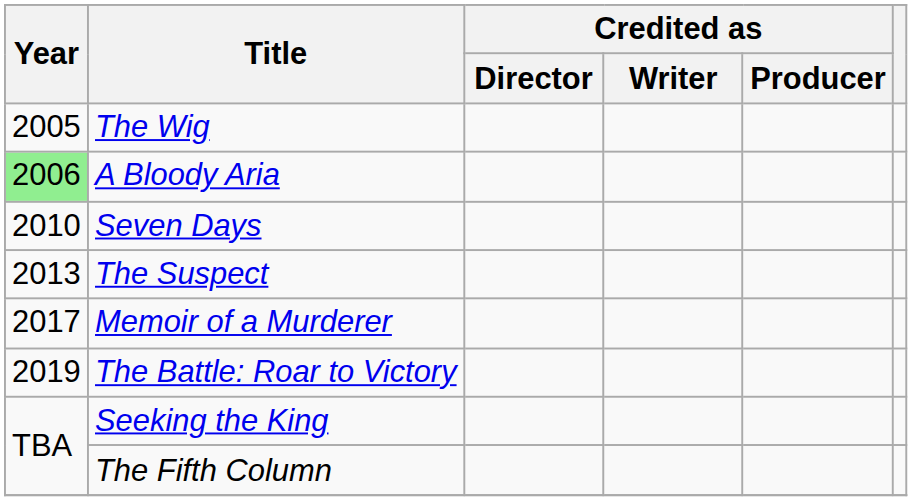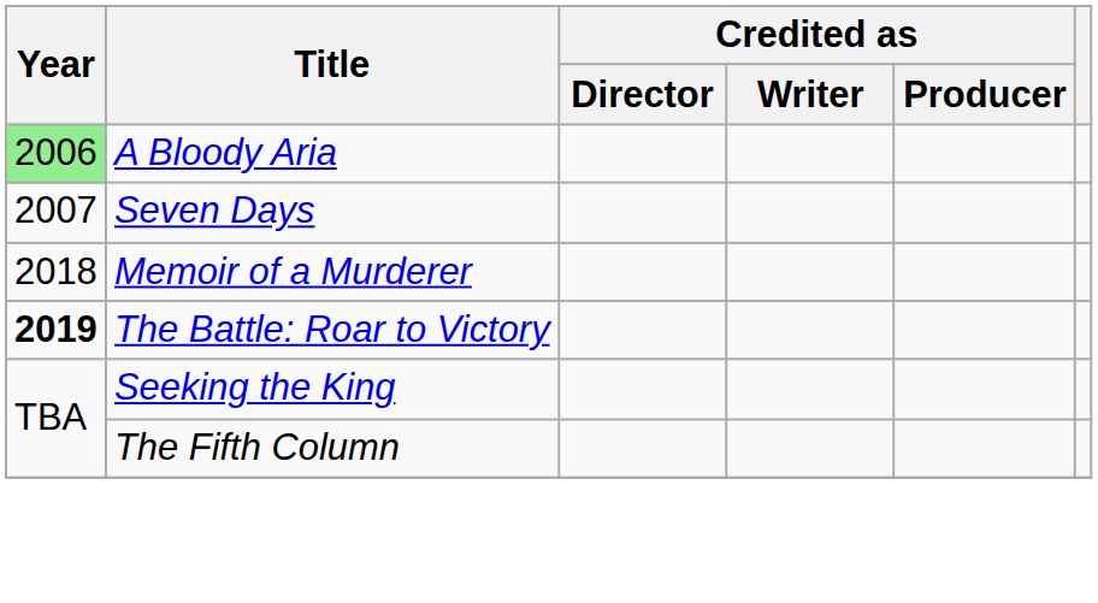 <table class="wikitable sortable">
 <tr>
 <th rowspan="2">Year</th>
 <th rowspan="2">Title</th>
 <th colspan="3">Credited as</th>
 <th rowspan="2" scope="col" class="unsortable"></th>
 </tr>
 <tr>
 <th width="65">Director</th>
 <th width="65">Writer</th>
 <th width="65">Producer</th>
 </tr>
 <tr>
-<td>2005</td>
-<td><em><a href='#'>The Wig</a></em></td>
-<td></td>
-<td></td>
-<td></td>
-<td></td>
-</tr>
-<tr>
 <td style="background: lightgreen;">2006</td>
 <td><em><a href='#'>A Bloody Aria</a></em></td>
 <td></td>
 <td></td>
 <td></td>
 <td></td>
 </tr>
 <tr>
-<td>2010</td>
+<td>2007</td>
 <td><em><a href='#'>Seven Days</a></em></td>
 <td></td>
 <td></td>
 <td></td>
 <td></td>
 </tr>
 <tr>
-<td>2013</td>
-<td><em><a href='#'>The Suspect</a></em></td>
-<td></td>
-<td></td>
-<td></td>
-<td></td>
-</tr>
-<tr>
-<td>2017</td>
+<td>2018</td>
 <td><em><a href='#'>Memoir of a Murderer</a></em></td>
 <td></td>
 <td></td>
 <td></td>
 <td></td>
 </tr>
 <tr>
-<td>2019</td>
+<td><strong>2019</strong></td>
 <td><em><a href='#'>The Battle: Roar to Victory</a></em></td>
 <td></td>
 <td></td>
 <td></td>
 <td></td>
 </tr>
 <tr>
 <td rowspan="2">TBA</td>
 <td><em><a href='#'>Seeking the King</a></em></td>
 <td></td>
 <td></td>
 <td></td>
 <td></td>
 </tr>
 <tr>
 <td><em>The Fifth Column</em></td>
 <td></td>
 <td></td>
 <td></td>
 <td></td>
 </tr>
 <tr>
 </tr>
 </table>
